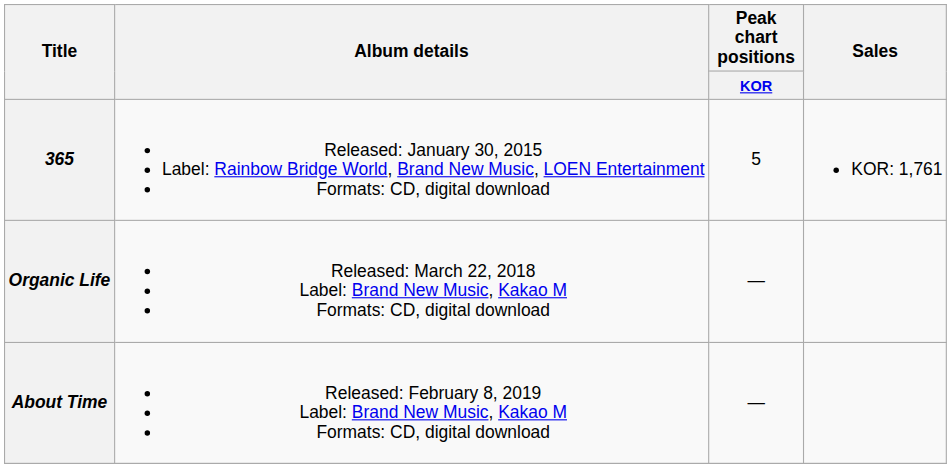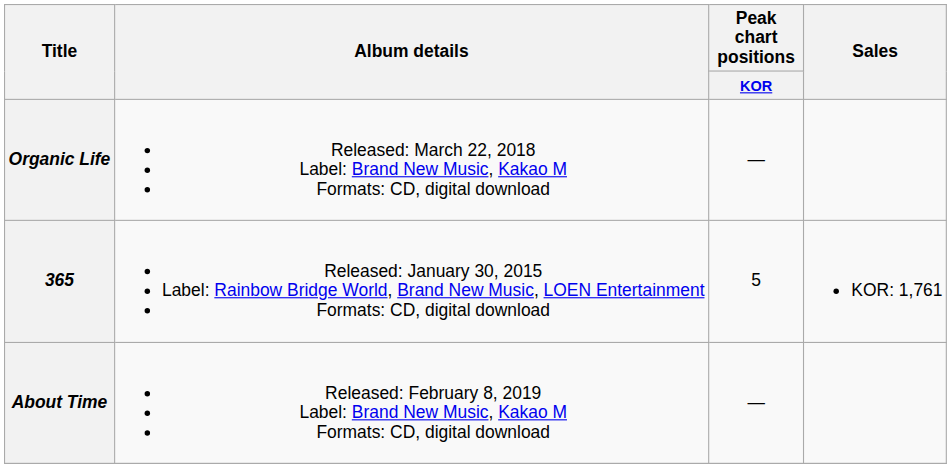 <table class="wikitable plainrowheaders" style="text-align:center;">
 <tr>
 <th scope="col" rowspan="2">Title</th>
 <th scope="col" rowspan="2">Album details</th>
 <th scope="col" colspan="1" style="width:5em;">Peak chart positions</th>
 <th scope="col" rowspan="2">Sales</th>
 </tr>
 <tr>
 <th><small><a href='#'>KOR</a></small><br></th>
 </tr>
 <tr>
+<th scope="row"><em>Organic Life</em></th>
+<td><br><ul><li>Released: March 22, 2018</li><li>Label: <a href='#'>Brand New Music</a>, <a href='#'>Kakao M</a></li><li>Formats: CD, digital download</li></ul></td>
+<td>—</td>
+<td></td>
+</tr>
+<tr>
 <th scope="row"><em>365</em></th>
 <td><br><ul><li>Released: January 30, 2015</li><li>Label: <a href='#'>Rainbow Bridge World</a>, <a href='#'>Brand New Music</a>, <a href='#'>LOEN Entertainment</a></li><li>Formats: CD, digital download</li></ul></td>
 <td>5</td>
 <td><br><ul><li>KOR: 1,761</li></ul></td>
-</tr>
-<tr>
-<th scope="row"><em>Organic Life</em></th>
-<td><br><ul><li>Released: March 22, 2018</li><li>Label: <a href='#'>Brand New Music</a>, <a href='#'>Kakao M</a></li><li>Formats: CD, digital download</li></ul></td>
-<td>—</td>
-<td></td>
 </tr>
 <tr>
 <th scope="row"><em>About Time</em></th>
 <td><br><ul><li>Released: February 8, 2019</li><li>Label: <a href='#'>Brand New Music</a>, <a href='#'>Kakao M</a></li><li>Formats: CD, digital download</li></ul></td>
 <td>—</td>
 <td></td>
 </tr>
 <tr>
 </tr>
 </table>
